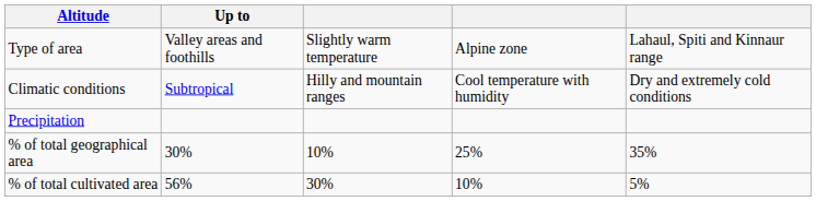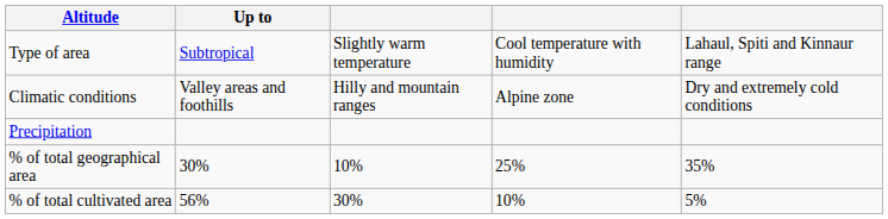 <table class="wikitable">
 <tr>
 <th><a href='#'>Altitude</a></th>
 <th>Up to </th>
 <th></th>
 <th></th>
 <th></th>
 </tr>
 <tr>
 <td>Type of area</td>
-<td>Valley areas and foothills</td>
+<td><a href='#'>Subtropical</a></td>
 <td>Slightly warm temperature</td>
-<td>Alpine zone</td>
+<td>Cool temperature with humidity</td>
 <td>Lahaul, Spiti and Kinnaur range</td>
 </tr>
 <tr>
 <td>Climatic conditions</td>
-<td><a href='#'>Subtropical</a></td>
+<td>Valley areas and foothills</td>
 <td>Hilly and mountain ranges</td>
-<td>Cool temperature with humidity</td>
+<td>Alpine zone</td>
 <td>Dry and extremely cold conditions</td>
 </tr>
 <tr>
 <td><a href='#'>Precipitation</a></td>
 <td></td>
 <td></td>
 <td></td>
 <td></td>
 </tr>
 <tr>
 <td>% of total geographical area</td>
 <td>30%</td>
 <td>10%</td>
 <td>25%</td>
 <td>35%</td>
 </tr>
 <tr>
 <td>% of total cultivated area</td>
 <td>56%</td>
 <td>30%</td>
 <td>10%</td>
 <td>5%</td>
 </tr>
 </table>
